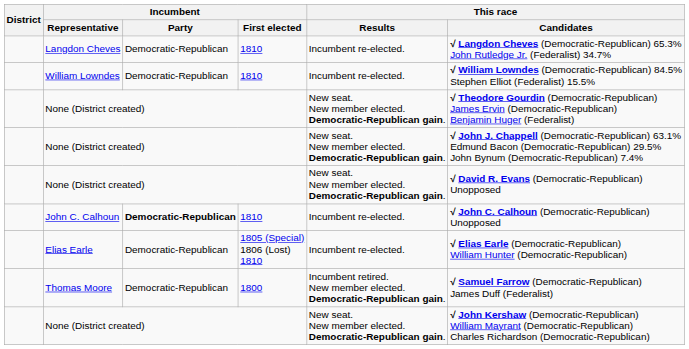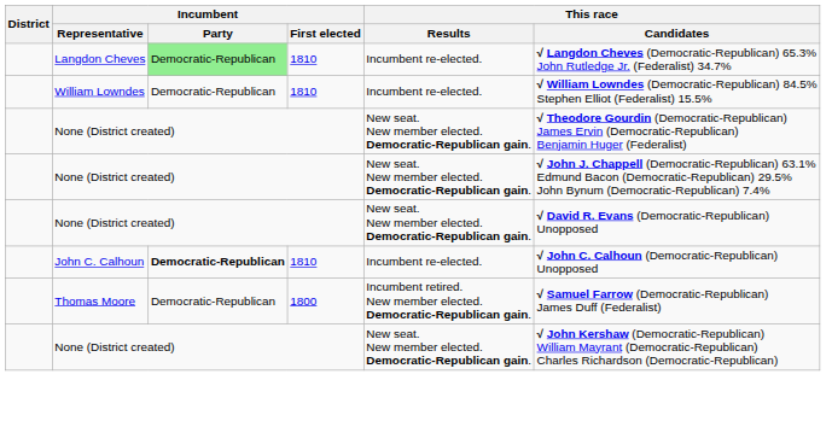 <table class=wikitable>
 <tr>
 <th rowspan=2>District</th>
 <th colspan=3>Incumbent</th>
 <th colspan=2>This race</th>
 </tr>
 <tr>
 <th>Representative</th>
 <th>Party</th>
 <th>First elected</th>
 <th>Results</th>
 <th>Candidates</th>
 </tr>
 <tr>
 <td><br></td>
 <td><a href='#'>Langdon Cheves</a></td>
-<td>Democratic-Republican</td>
+<td style="background: lightgreen;">Democratic-Republican</td>
 <td><a href='#'>1810</a></td>
 <td>Incumbent re-elected.</td>
 <td nowrap><strong>√ <a href='#'>Langdon Cheves</a></strong> (Democratic-Republican) 65.3%<br><a href='#'>John Rutledge Jr.</a> (Federalist) 34.7%</td>
 </tr>
 <tr>
 <td><br></td>
 <td><a href='#'>William Lowndes</a><br></td>
 <td>Democratic-Republican</td>
 <td><a href='#'>1810</a></td>
 <td>Incumbent re-elected.</td>
 <td nowrap><strong>√ <a href='#'>William Lowndes</a></strong> (Democratic-Republican) 84.5%<br>Stephen Elliot (Federalist) 15.5%</td>
 </tr>
 <tr>
 <td><br></td>
 <td colspan=3>None (District created)</td>
 <td>New seat.<br>New member elected.<br><strong>Democratic-Republican gain</strong>.</td>
 <td nowrap><strong>√ <a href='#'>Theodore Gourdin</a></strong> (Democratic-Republican)<br><a href='#'>James Ervin</a> (Democratic-Republican)<br><a href='#'>Benjamin Huger</a> (Federalist)</td>
 </tr>
 <tr>
 <td><br></td>
 <td colspan=3>None (District created)</td>
 <td>New seat.<br>New member elected.<br><strong>Democratic-Republican gain</strong>.</td>
 <td nowrap><strong>√ <a href='#'>John J. Chappell</a></strong> (Democratic-Republican) 63.1%<br>Edmund Bacon (Democratic-Republican) 29.5%<br>John Bynum (Democratic-Republican) 7.4%</td>
 </tr>
 <tr>
 <td><br></td>
 <td colspan=3>None (District created)</td>
 <td>New seat.<br>New member elected.<br><strong>Democratic-Republican gain</strong>.</td>
 <td nowrap><strong>√ <a href='#'>David R. Evans</a></strong> (Democratic-Republican)<br>Unopposed</td>
 </tr>
 <tr>
 <td><br></td>
 <td><a href='#'>John C. Calhoun</a></td>
 <td><strong>Democratic-Republican</strong></td>
 <td><a href='#'>1810</a></td>
 <td>Incumbent re-elected.</td>
 <td nowrap><strong>√ <a href='#'>John C. Calhoun</a></strong> (Democratic-Republican)<br>Unopposed</td>
 </tr>
 <tr>
 <td><br></td>
-<td><a href='#'>Elias Earle</a><br></td>
-<td>Democratic-Republican</td>
-<td><a href='#'>1805 (Special)</a><br>1806 (Lost)<br><a href='#'>1810</a></td>
-<td>Incumbent re-elected.</td>
-<td><strong>√ <a href='#'>Elias Earle</a></strong> (Democratic-Republican)<br><a href='#'>William Hunter</a> (Democratic-Republican)</td>
-</tr>
-<tr>
-<td><br></td>
 <td><a href='#'>Thomas Moore</a><br></td>
 <td>Democratic-Republican</td>
 <td><a href='#'>1800</a></td>
 <td>Incumbent retired.<br>New member elected.<br><strong>Democratic-Republican gain</strong>.</td>
 <td nowrap><strong>√ <a href='#'>Samuel Farrow</a></strong> (Democratic-Republican)<br>James Duff (Federalist)</td>
 </tr>
 <tr>
 <td><br></td>
 <td colspan=3>None (District created)</td>
 <td>New seat.<br>New member elected.<br><strong>Democratic-Republican gain</strong>.</td>
 <td nowrap><strong>√ <a href='#'>John Kershaw</a></strong> (Democratic-Republican)<br><a href='#'>William Mayrant</a> (Democratic-Republican)<br>Charles Richardson (Democratic-Republican)</td>
 </tr>
 </table>
